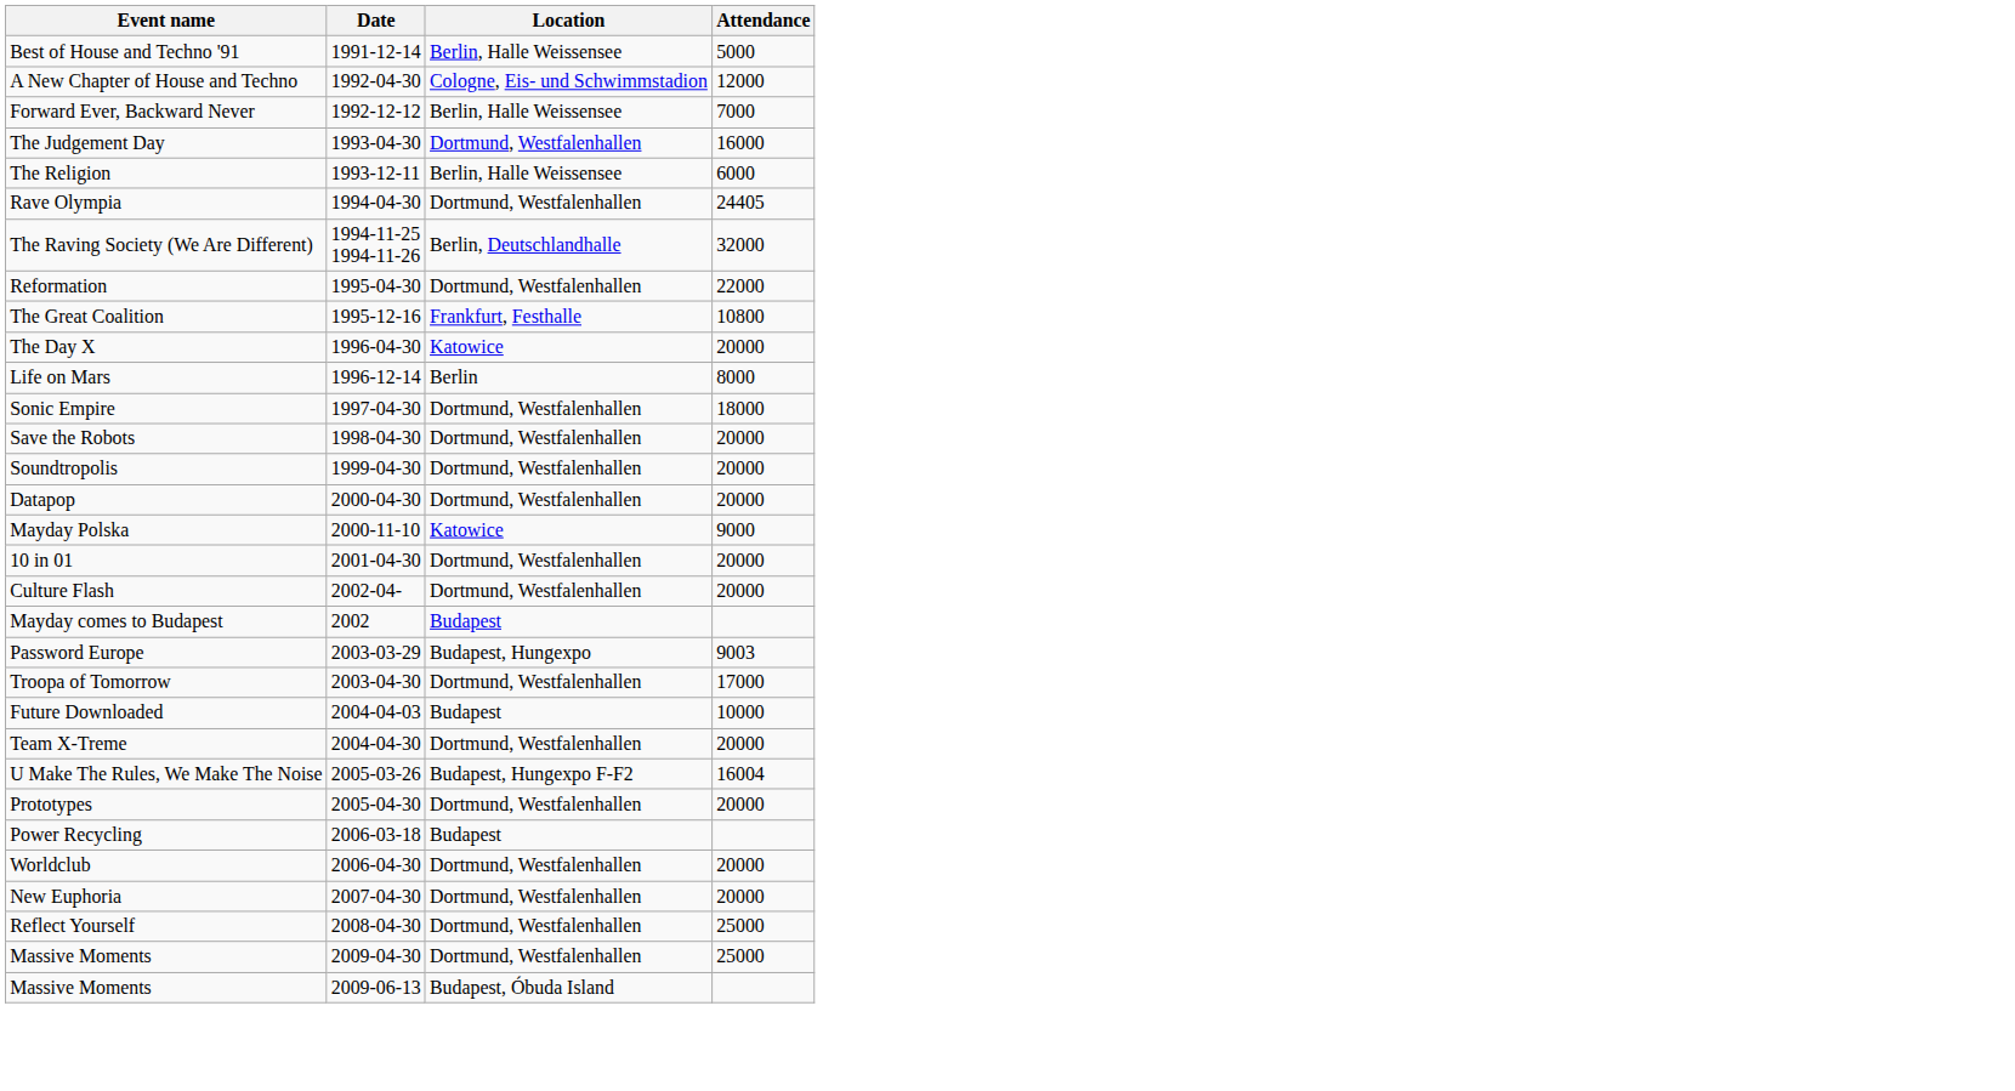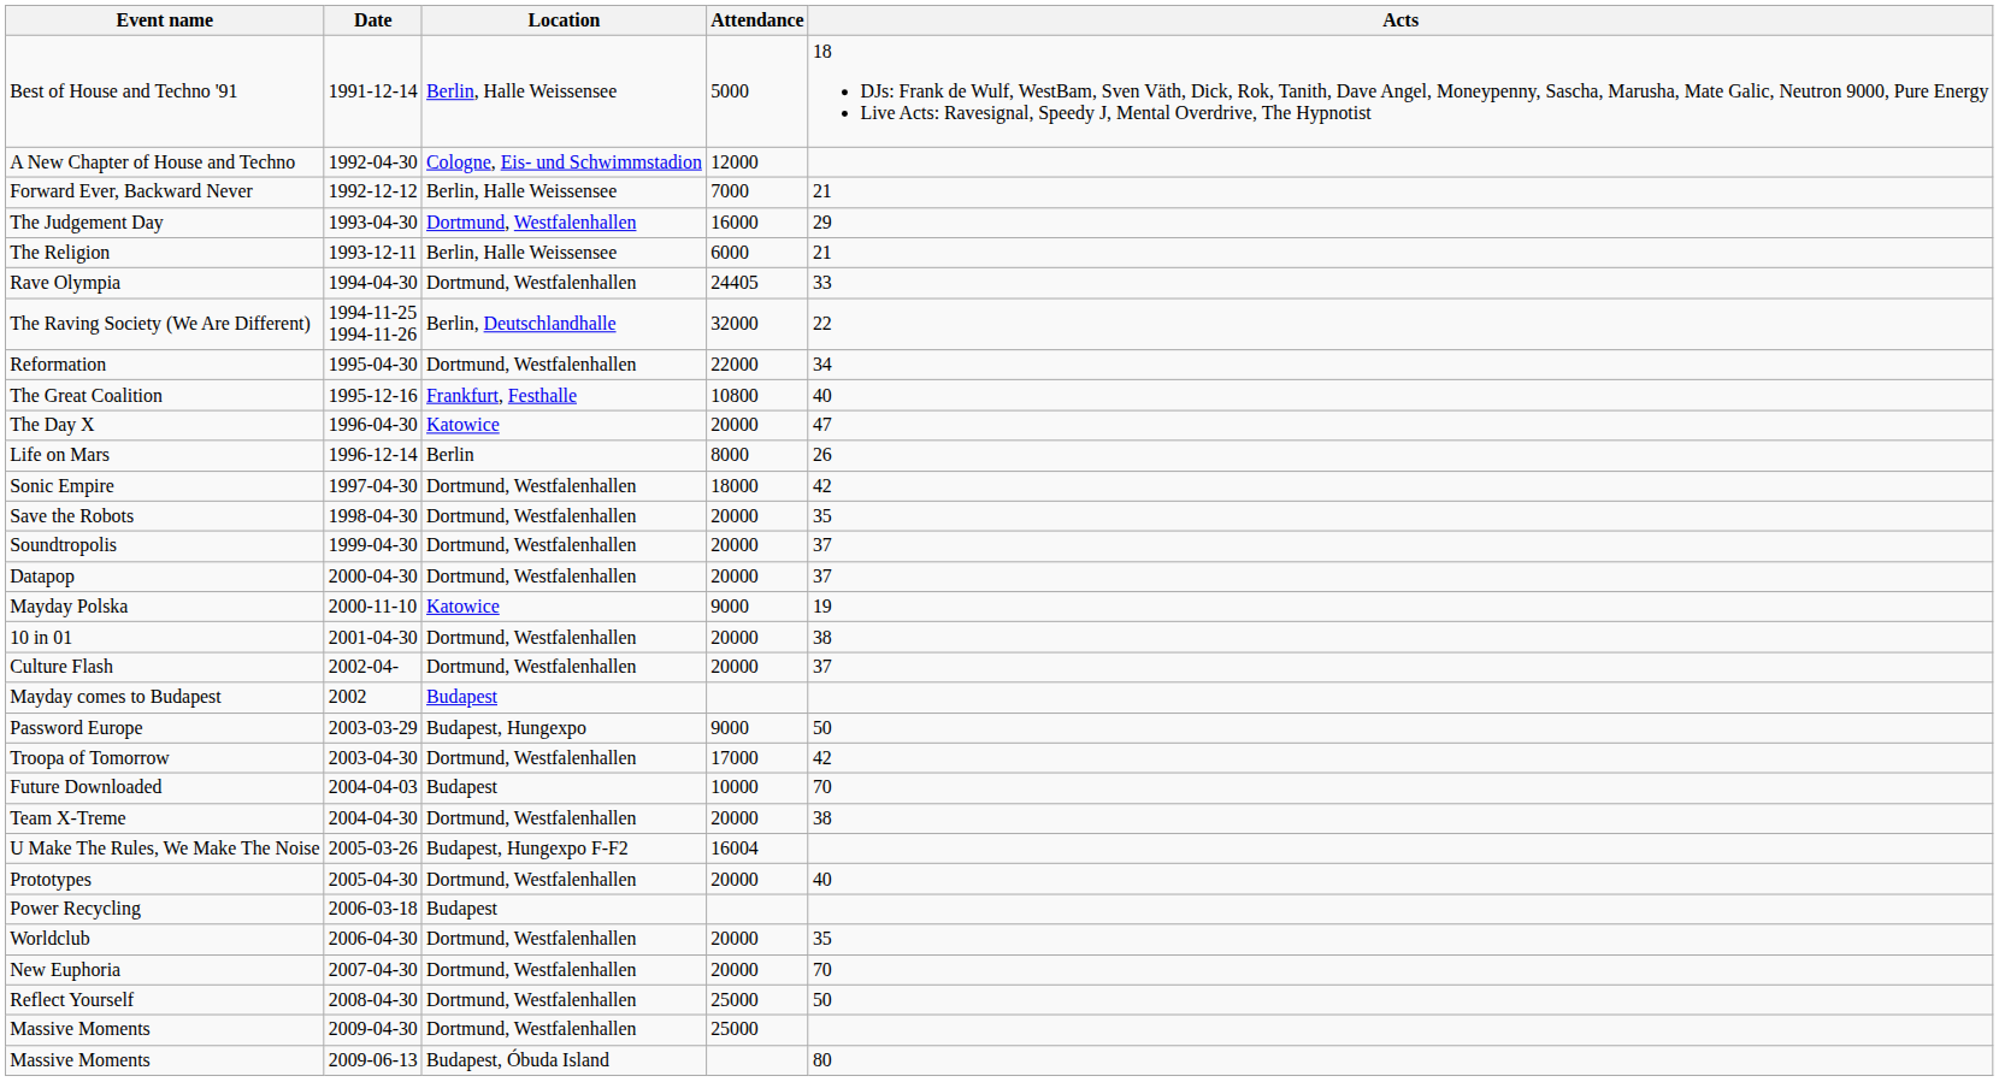 <table class="wikitable">
 <tr>
 <th>Event name</th>
 <th>Date</th>
 <th>Location</th>
 <th>Attendance</th>
+<th>Acts</th>
 </tr>
 <tr>
 <td>Best of House and Techno '91</td>
 <td>1991-12-14</td>
 <td><a href='#'>Berlin</a>, Halle Weissensee</td>
 <td>5000</td>
+<td>18<br><ul><li>DJs: Frank de Wulf, WestBam, Sven Väth, Dick, Rok, Tanith, Dave Angel, Moneypenny, Sascha, Marusha, Mate Galic, Neutron 9000, Pure Energy</li><li>Live Acts: Ravesignal, Speedy J, Mental Overdrive, The Hypnotist</li></ul></td>
 </tr>
 <tr>
 <td>A New Chapter of House and Techno</td>
 <td>1992-04-30</td>
 <td><a href='#'>Cologne</a>, <a href='#'>Eis- und Schwimmstadion</a></td>
 <td>12000</td>
+<td></td>
 </tr>
 <tr>
 <td>Forward Ever, Backward Never</td>
 <td>1992-12-12</td>
 <td>Berlin, Halle Weissensee</td>
 <td>7000</td>
+<td>21</td>
 </tr>
 <tr>
 <td>The Judgement Day</td>
 <td>1993-04-30</td>
 <td><a href='#'>Dortmund</a>, <a href='#'>Westfalenhallen</a></td>
 <td>16000</td>
+<td>29</td>
 </tr>
 <tr>
 <td>The Religion</td>
 <td>1993-12-11</td>
 <td>Berlin, Halle Weissensee</td>
 <td>6000</td>
+<td>21</td>
 </tr>
 <tr>
 <td>Rave Olympia</td>
 <td>1994-04-30</td>
 <td>Dortmund, Westfalenhallen</td>
 <td>24405</td>
+<td>33</td>
 </tr>
 <tr>
 <td>The Raving Society (We Are Different)</td>
 <td>1994-11-25<br>1994-11-26</td>
 <td>Berlin, <a href='#'>Deutschlandhalle</a></td>
 <td>32000</td>
+<td>22</td>
 </tr>
 <tr>
 <td>Reformation</td>
 <td>1995-04-30</td>
 <td>Dortmund, Westfalenhallen</td>
 <td>22000</td>
+<td>34</td>
 </tr>
 <tr>
 <td>The Great Coalition</td>
 <td>1995-12-16</td>
 <td><a href='#'>Frankfurt</a>, <a href='#'>Festhalle</a></td>
 <td>10800</td>
+<td>40</td>
 </tr>
 <tr>
 <td>The Day X</td>
 <td>1996-04-30</td>
 <td><a href='#'>Katowice</a></td>
 <td>20000</td>
+<td>47</td>
 </tr>
 <tr>
 <td>Life on Mars</td>
 <td>1996-12-14</td>
 <td>Berlin</td>
 <td>8000</td>
+<td>26</td>
 </tr>
 <tr>
 <td>Sonic Empire</td>
 <td>1997-04-30</td>
 <td>Dortmund, Westfalenhallen</td>
 <td>18000</td>
+<td>42</td>
 </tr>
 <tr>
 <td>Save the Robots</td>
 <td>1998-04-30</td>
 <td>Dortmund, Westfalenhallen</td>
 <td>20000</td>
+<td>35</td>
 </tr>
 <tr>
 <td>Soundtropolis</td>
 <td>1999-04-30</td>
 <td>Dortmund, Westfalenhallen</td>
 <td>20000</td>
+<td>37</td>
 </tr>
 <tr>
 <td>Datapop</td>
 <td>2000-04-30</td>
 <td>Dortmund, Westfalenhallen</td>
 <td>20000</td>
+<td>37</td>
 </tr>
 <tr>
 <td>Mayday Polska</td>
 <td>2000-11-10</td>
 <td><a href='#'>Katowice</a></td>
 <td>9000</td>
+<td>19</td>
 </tr>
 <tr>
 <td>10 in 01</td>
 <td>2001-04-30</td>
 <td>Dortmund, Westfalenhallen</td>
 <td>20000</td>
+<td>38</td>
 </tr>
 <tr>
 <td>Culture Flash</td>
 <td>2002-04-</td>
 <td>Dortmund, Westfalenhallen</td>
 <td>20000</td>
+<td>37</td>
 </tr>
 <tr>
 <td>Mayday comes to Budapest</td>
 <td>2002</td>
 <td><a href='#'>Budapest</a></td>
 <td></td>
+<td></td>
 </tr>
 <tr>
 <td>Password Europe</td>
 <td>2003-03-29</td>
 <td>Budapest, Hungexpo</td>
-<td>9003</td>
+<td>9000</td>
+<td>50</td>
 </tr>
 <tr>
 <td>Troopa of Tomorrow</td>
 <td>2003-04-30</td>
 <td>Dortmund, Westfalenhallen</td>
 <td>17000</td>
+<td>42</td>
 </tr>
 <tr>
 <td>Future Downloaded</td>
 <td>2004-04-03</td>
 <td>Budapest</td>
 <td>10000</td>
+<td>70</td>
 </tr>
 <tr>
 <td>Team X-Treme</td>
 <td>2004-04-30</td>
 <td>Dortmund, Westfalenhallen</td>
 <td>20000</td>
+<td>38</td>
 </tr>
 <tr>
 <td>U Make The Rules, We Make The Noise</td>
 <td>2005-03-26</td>
 <td>Budapest, Hungexpo F-F2</td>
 <td>16004</td>
+<td></td>
 </tr>
 <tr>
 <td>Prototypes</td>
 <td>2005-04-30</td>
 <td>Dortmund, Westfalenhallen</td>
 <td>20000</td>
+<td>40</td>
 </tr>
 <tr>
 <td>Power Recycling</td>
 <td>2006-03-18</td>
 <td>Budapest</td>
+<td></td>
 <td></td>
 </tr>
 <tr>
 <td>Worldclub</td>
 <td>2006-04-30</td>
 <td>Dortmund, Westfalenhallen</td>
 <td>20000</td>
+<td>35</td>
 </tr>
 <tr>
 <td>New Euphoria</td>
 <td>2007-04-30</td>
 <td>Dortmund, Westfalenhallen</td>
 <td>20000</td>
+<td>70</td>
 </tr>
 <tr>
 <td>Reflect Yourself</td>
 <td>2008-04-30</td>
 <td>Dortmund, Westfalenhallen</td>
 <td>25000</td>
+<td>50</td>
 </tr>
 <tr>
 <td>Massive Moments</td>
 <td>2009-04-30</td>
 <td>Dortmund, Westfalenhallen</td>
 <td>25000</td>
+<td></td>
 </tr>
 <tr>
 <td>Massive Moments</td>
 <td>2009-06-13</td>
 <td>Budapest, Óbuda Island</td>
 <td></td>
+<td>80</td>
 </tr>
 </table>
